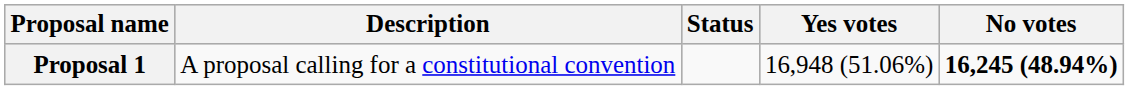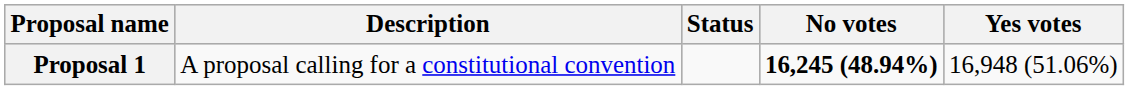 <table class="wikitable sortable plainrowheaders">
 <tr>
 <th scope="col">Proposal name</th>
 <th class="unsortable" scope="col">Description</th>
 <th scope="col">Status</th>
+<th scope="col">No votes</th>
 <th scope="col">Yes votes</th>
-<th scope="col">No votes</th>
 </tr>
 <tr>
 <th scope="row">Proposal 1</th>
 <td>A proposal calling for a <a href='#'>constitutional convention</a></td>
 <td></td>
+<td><strong>16,245 (48.94%)</strong></td>
 <td>16,948 (51.06%)</td>
-<td><strong>16,245 (48.94%)</strong></td>
 </tr>
 </table>
